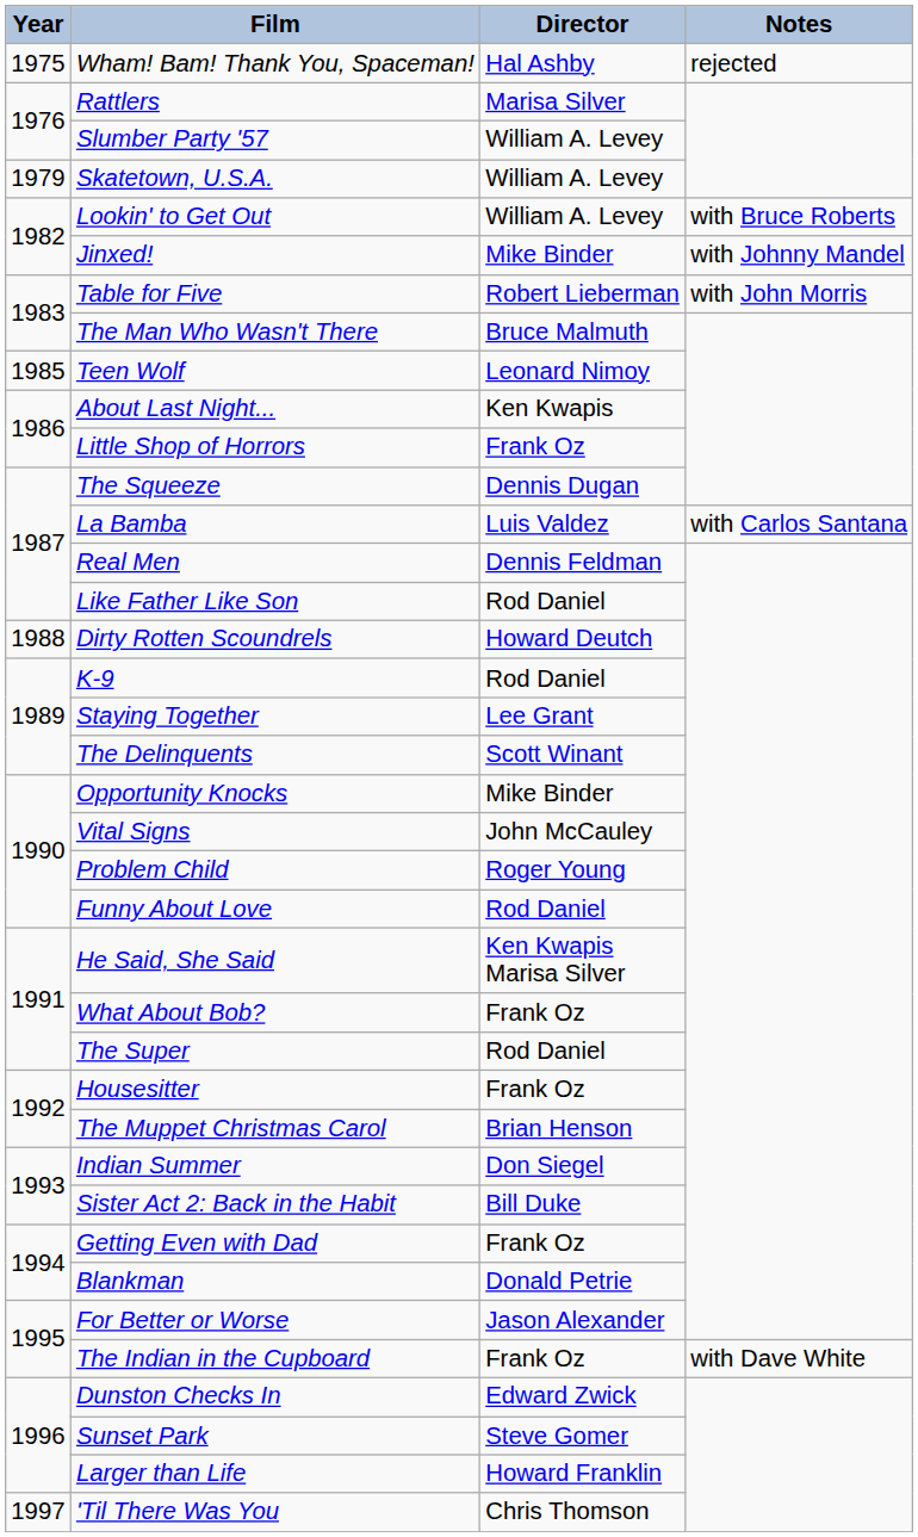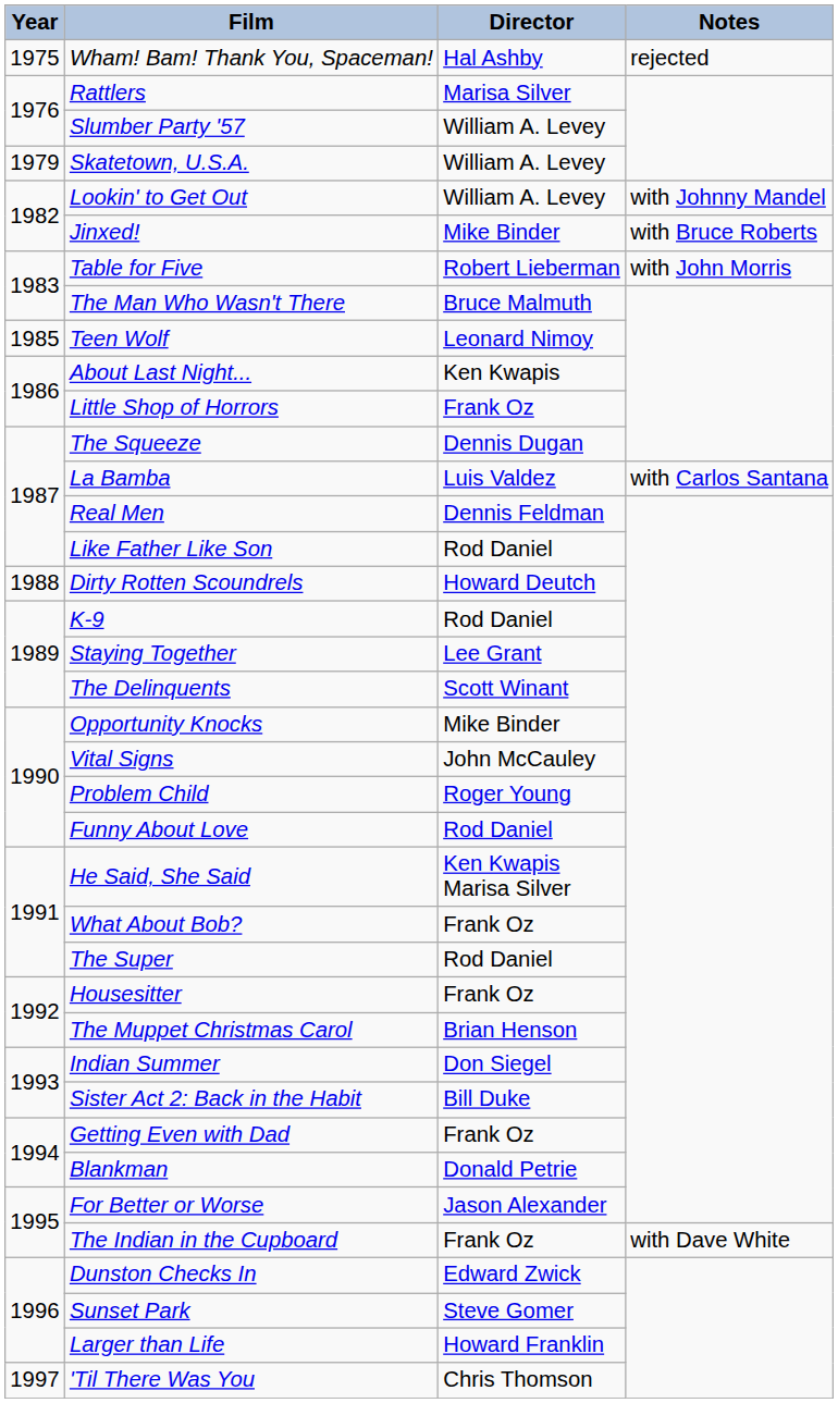 <table class="wikitable">
 <tr>
 <th style="background:#B0C4DE;">Year</th>
 <th style="background:#B0C4DE;">Film</th>
 <th style="background:#B0C4DE;">Director</th>
 <th style="background:#B0C4DE;">Notes</th>
 </tr>
 <tr>
 <td>1975</td>
 <td><em>Wham! Bam! Thank You, Spaceman!</em></td>
 <td><a href='#'>Hal Ashby</a></td>
 <td>rejected</td>
 </tr>
 <tr>
 <td rowspan="2">1976</td>
 <td><em><a href='#'>Rattlers</a></em></td>
 <td><a href='#'>Marisa Silver</a></td>
 </tr>
 <tr>
 <td><em><a href='#'>Slumber Party '57</a></em></td>
 <td>William A. Levey</td>
 </tr>
 <tr>
 <td>1979</td>
 <td><em><a href='#'>Skatetown, U.S.A.</a></em></td>
 <td>William A. Levey</td>
 </tr>
 <tr>
 <td rowspan="2">1982</td>
 <td><em><a href='#'>Lookin' to Get Out</a></em></td>
 <td>William A. Levey</td>
-<td>with <a href='#'>Bruce Roberts</a></td>
+<td>with <a href='#'>Johnny Mandel</a></td>
 </tr>
 <tr>
 <td><em><a href='#'>Jinxed!</a></em></td>
 <td><a href='#'>Mike Binder</a></td>
-<td>with <a href='#'>Johnny Mandel</a></td>
+<td>with <a href='#'>Bruce Roberts</a></td>
 </tr>
 <tr>
 <td rowspan="2">1983</td>
 <td><em><a href='#'>Table for Five</a></em></td>
 <td><a href='#'>Robert Lieberman</a></td>
 <td>with <a href='#'>John Morris</a></td>
 </tr>
 <tr>
 <td><em><a href='#'>The Man Who Wasn't There</a></em></td>
 <td><a href='#'>Bruce Malmuth</a></td>
 </tr>
 <tr>
 <td>1985</td>
 <td><em><a href='#'>Teen Wolf</a></em></td>
 <td><a href='#'>Leonard Nimoy</a></td>
 </tr>
 <tr>
 <td rowspan="2">1986</td>
 <td><em><a href='#'>About Last Night...</a></em></td>
 <td>Ken Kwapis</td>
 </tr>
 <tr>
 <td><em><a href='#'>Little Shop of Horrors</a></em></td>
 <td><a href='#'>Frank Oz</a></td>
 </tr>
 <tr>
 <td rowspan="4">1987</td>
 <td><em><a href='#'>The Squeeze</a></em></td>
 <td><a href='#'>Dennis Dugan</a></td>
 </tr>
 <tr>
 <td><em><a href='#'>La Bamba</a></em></td>
 <td><a href='#'>Luis Valdez</a></td>
 <td>with <a href='#'>Carlos Santana</a></td>
 </tr>
 <tr>
 <td><em><a href='#'>Real Men</a></em></td>
 <td><a href='#'>Dennis Feldman</a></td>
 </tr>
 <tr>
 <td><em><a href='#'>Like Father Like Son</a></em></td>
 <td>Rod Daniel</td>
 </tr>
 <tr>
 <td>1988</td>
 <td><em><a href='#'>Dirty Rotten Scoundrels</a></em></td>
 <td><a href='#'>Howard Deutch</a></td>
 </tr>
 <tr>
 <td rowspan="3">1989</td>
 <td><em><a href='#'>K-9</a></em></td>
 <td>Rod Daniel</td>
 </tr>
 <tr>
 <td><em><a href='#'>Staying Together</a></em></td>
 <td><a href='#'>Lee Grant</a></td>
 </tr>
 <tr>
 <td><em><a href='#'>The Delinquents</a></em></td>
 <td><a href='#'>Scott Winant</a></td>
 </tr>
 <tr>
 <td rowspan="4">1990</td>
 <td><em><a href='#'>Opportunity Knocks</a></em></td>
 <td>Mike Binder</td>
 </tr>
 <tr>
 <td><em><a href='#'>Vital Signs</a></em></td>
 <td>John McCauley</td>
 </tr>
 <tr>
 <td><em><a href='#'>Problem Child</a></em></td>
 <td><a href='#'>Roger Young</a></td>
 </tr>
 <tr>
 <td><em><a href='#'>Funny About Love</a></em></td>
 <td><a href='#'>Rod Daniel</a></td>
 </tr>
 <tr>
 <td rowspan="3">1991</td>
 <td><em><a href='#'>He Said, She Said</a></em></td>
 <td><a href='#'>Ken Kwapis</a><br>Marisa Silver</td>
 </tr>
 <tr>
 <td><em><a href='#'>What About Bob?</a></em></td>
 <td>Frank Oz</td>
 </tr>
 <tr>
 <td><em><a href='#'>The Super</a></em></td>
 <td>Rod Daniel</td>
 </tr>
 <tr>
 <td rowspan="2">1992</td>
 <td><em><a href='#'>Housesitter</a></em></td>
 <td>Frank Oz</td>
 </tr>
 <tr>
 <td><em><a href='#'>The Muppet Christmas Carol</a></em></td>
 <td><a href='#'>Brian Henson</a></td>
 </tr>
 <tr>
 <td rowspan="2">1993</td>
 <td><em><a href='#'>Indian Summer</a></em></td>
 <td><a href='#'>Don Siegel</a></td>
 </tr>
 <tr>
 <td><em><a href='#'>Sister Act 2: Back in the Habit</a></em></td>
 <td><a href='#'>Bill Duke</a></td>
 </tr>
 <tr>
 <td rowspan="2">1994</td>
 <td><em><a href='#'>Getting Even with Dad</a></em></td>
 <td>Frank Oz</td>
 </tr>
 <tr>
 <td><em><a href='#'>Blankman</a></em></td>
 <td><a href='#'>Donald Petrie</a></td>
 </tr>
 <tr>
 <td rowspan="2">1995</td>
 <td><em><a href='#'>For Better or Worse</a></em></td>
 <td><a href='#'>Jason Alexander</a></td>
 </tr>
 <tr>
 <td><em><a href='#'>The Indian in the Cupboard</a></em></td>
 <td>Frank Oz</td>
 <td>with Dave White</td>
 </tr>
 <tr>
 <td rowspan="3">1996</td>
 <td><em><a href='#'>Dunston Checks In</a></em></td>
 <td><a href='#'>Edward Zwick</a></td>
 </tr>
 <tr>
 <td><em><a href='#'>Sunset Park</a></em></td>
 <td><a href='#'>Steve Gomer</a></td>
 </tr>
 <tr>
 <td><em><a href='#'>Larger than Life</a></em></td>
 <td><a href='#'>Howard Franklin</a></td>
 </tr>
 <tr>
 <td>1997</td>
 <td><em><a href='#'>'Til There Was You</a></em></td>
 <td>Chris Thomson</td>
 </tr>
 </table>
